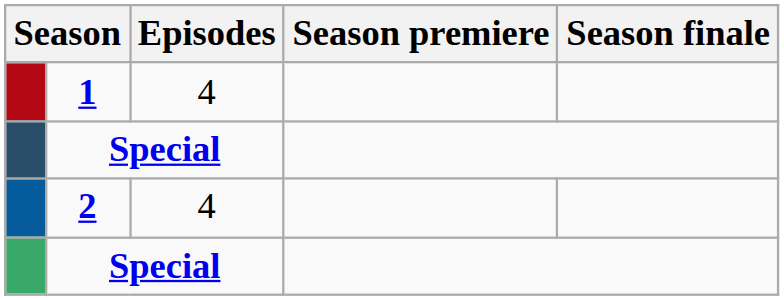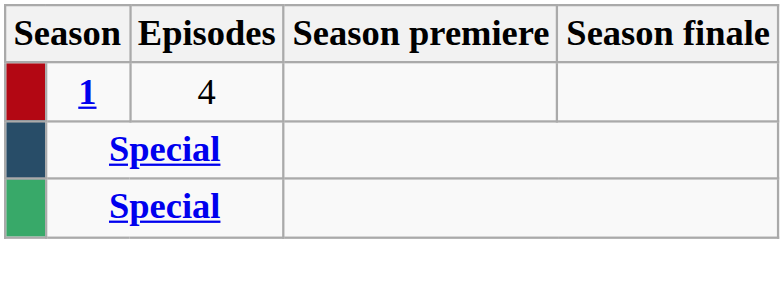 <table class="wikitable">
 <tr>
 <th colspan="2">Season</th>
 <th>Episodes</th>
 <th>Season premiere</th>
 <th>Season finale</th>
 </tr>
 <tr>
 <td style="background:#B30713; height:5px;"></td>
 <td style="text-align:center;"><strong><a href='#'>1</a></strong></td>
 <td style="text-align:center;">4</td>
 <td style="text-align:center;"></td>
 <td style="text-align:center;"></td>
 </tr>
 <tr>
 <td style="background:#284D68; height:5px;"></td>
 <td style="text-align:center;" colspan="2"><strong><a href='#'>Special</a></strong></td>
 <td style="text-align:center;" colspan="2"></td>
 </tr>
 <tr>
-<td style="background:#065B9C; height:5px;"></td>
-<td style="text-align:center;"><strong><a href='#'>2</a></strong></td>
-<td style="text-align:center;">4</td>
-<td style="text-align:center;"></td>
-<td style="text-align:center;"></td>
-</tr>
-<tr>
 <td style="background:#38A969; height:5px;"></td>
 <td style="text-align:center;" colspan="2"><strong><a href='#'>Special</a></strong></td>
 <td style="text-align:center;" colspan="2"></td>
 </tr>
 </table>
